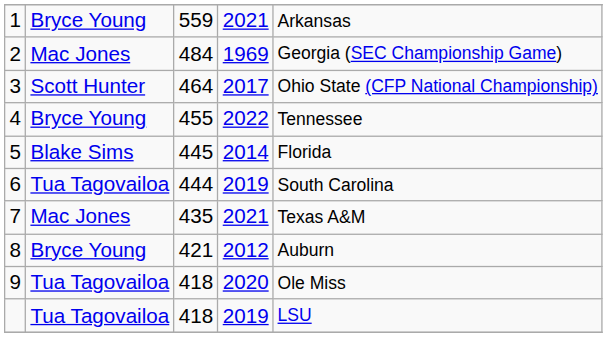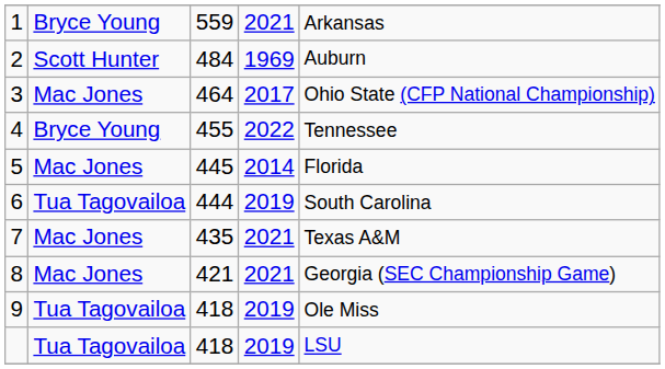 <table class="wikitable">
 <tr>
 </tr>
 <tr>
 <td>1</td>
 <td><a href='#'>Bryce Young</a></td>
 <td>559</td>
 <td><a href='#'>2021</a></td>
 <td style="font-size:85%;">Arkansas</td>
 </tr>
 <tr>
 <td>2</td>
-<td><a href='#'>Mac Jones</a></td>
+<td><a href='#'>Scott Hunter</a></td>
 <td>484</td>
 <td><a href='#'>1969</a></td>
-<td style="font-size:85%;">Georgia (<a href='#'>SEC Championship Game</a>)</td>
+<td style="font-size:85%;">Auburn</td>
 </tr>
 <tr>
 <td>3</td>
-<td><a href='#'>Scott Hunter</a></td>
+<td><a href='#'>Mac Jones</a></td>
 <td>464</td>
 <td><a href='#'>2017</a></td>
 <td style="font-size:85%;">Ohio State <a href='#'>(CFP National Championship)</a></td>
 </tr>
 <tr>
 <td>4</td>
 <td><a href='#'>Bryce Young</a></td>
 <td>455</td>
 <td><a href='#'>2022</a></td>
 <td style="font-size:85%;">Tennessee</td>
 </tr>
 <tr>
 <td>5</td>
-<td><a href='#'>Blake Sims</a></td>
+<td><a href='#'>Mac Jones</a></td>
 <td>445</td>
 <td><a href='#'>2014</a></td>
 <td style="font-size:85%;">Florida</td>
 </tr>
 <tr>
 <td>6</td>
 <td><a href='#'>Tua Tagovailoa</a></td>
 <td>444</td>
 <td><a href='#'>2019</a></td>
 <td style="font-size:85%;">South Carolina</td>
 </tr>
 <tr>
 <td>7</td>
 <td><a href='#'>Mac Jones</a></td>
 <td>435</td>
 <td><a href='#'>2021</a></td>
 <td style="font-size:85%;">Texas A&M</td>
 </tr>
 <tr>
 <td>8</td>
-<td><a href='#'>Bryce Young</a></td>
+<td><a href='#'>Mac Jones</a></td>
 <td>421</td>
-<td><a href='#'>2012</a></td>
-<td style="font-size:85%;">Auburn</td>
+<td><a href='#'>2021</a></td>
+<td style="font-size:85%;">Georgia (<a href='#'>SEC Championship Game</a>)</td>
 </tr>
 <tr>
 <td>9</td>
 <td><a href='#'>Tua Tagovailoa</a></td>
 <td>418</td>
-<td><a href='#'>2020</a></td>
+<td><a href='#'>2019</a></td>
 <td style="font-size:85%;">Ole Miss</td>
 </tr>
 <tr>
 <td></td>
 <td><a href='#'>Tua Tagovailoa</a></td>
 <td>418</td>
 <td><a href='#'>2019</a></td>
 <td style="font-size:85%;"><a href='#'>LSU</a></td>
 </tr>
 <tr>
 </tr>
 </table>
